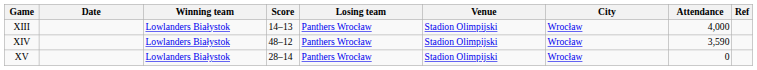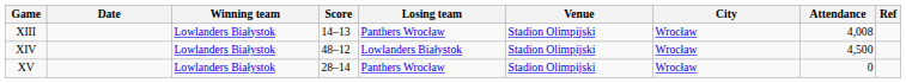 <table class="wikitable">
 <tr>
 <th width=3%>Game</th>
 <th width=11%>Date</th>
 <th width=13%>Winning team</th>
 <th width=3%>Score</th>
 <th width=13%>Losing team</th>
 <th width=13%>Venue</th>
 <th width=13%>City</th>
 <th width=6%>Attendance</th>
 <th width=1%>Ref</th>
 </tr>
 <tr>
 <td style="text-align:center;">XIII</td>
 <td></td>
 <td><a href='#'>Lowlanders Białystok</a></td>
 <td>14–13</td>
 <td><a href='#'>Panthers Wrocław</a></td>
 <td><a href='#'>Stadion Olimpijski</a></td>
 <td><a href='#'>Wrocław</a></td>
-<td style="text-align:right;">4,000</td>
+<td style="text-align:right;">4,008</td>
 <td></td>
 </tr>
 <tr>
 <td style="text-align:center;">XIV</td>
 <td></td>
 <td><a href='#'>Lowlanders Białystok</a></td>
 <td>48–12</td>
-<td><a href='#'>Panthers Wrocław</a></td>
+<td><a href='#'>Lowlanders Białystok</a></td>
 <td><a href='#'>Stadion Olimpijski</a></td>
 <td><a href='#'>Wrocław</a></td>
-<td style="text-align:right;">3,590</td>
+<td style="text-align:right;">4,500</td>
 <td></td>
 </tr>
 <tr>
 <td style="text-align:center;">XV</td>
 <td></td>
 <td><a href='#'>Lowlanders Białystok</a></td>
 <td>28–14</td>
 <td><a href='#'>Panthers Wrocław</a></td>
 <td><a href='#'>Stadion Olimpijski</a></td>
 <td><a href='#'>Wrocław</a></td>
 <td style="text-align:right;">0</td>
 <td></td>
 </tr>
 </table>
